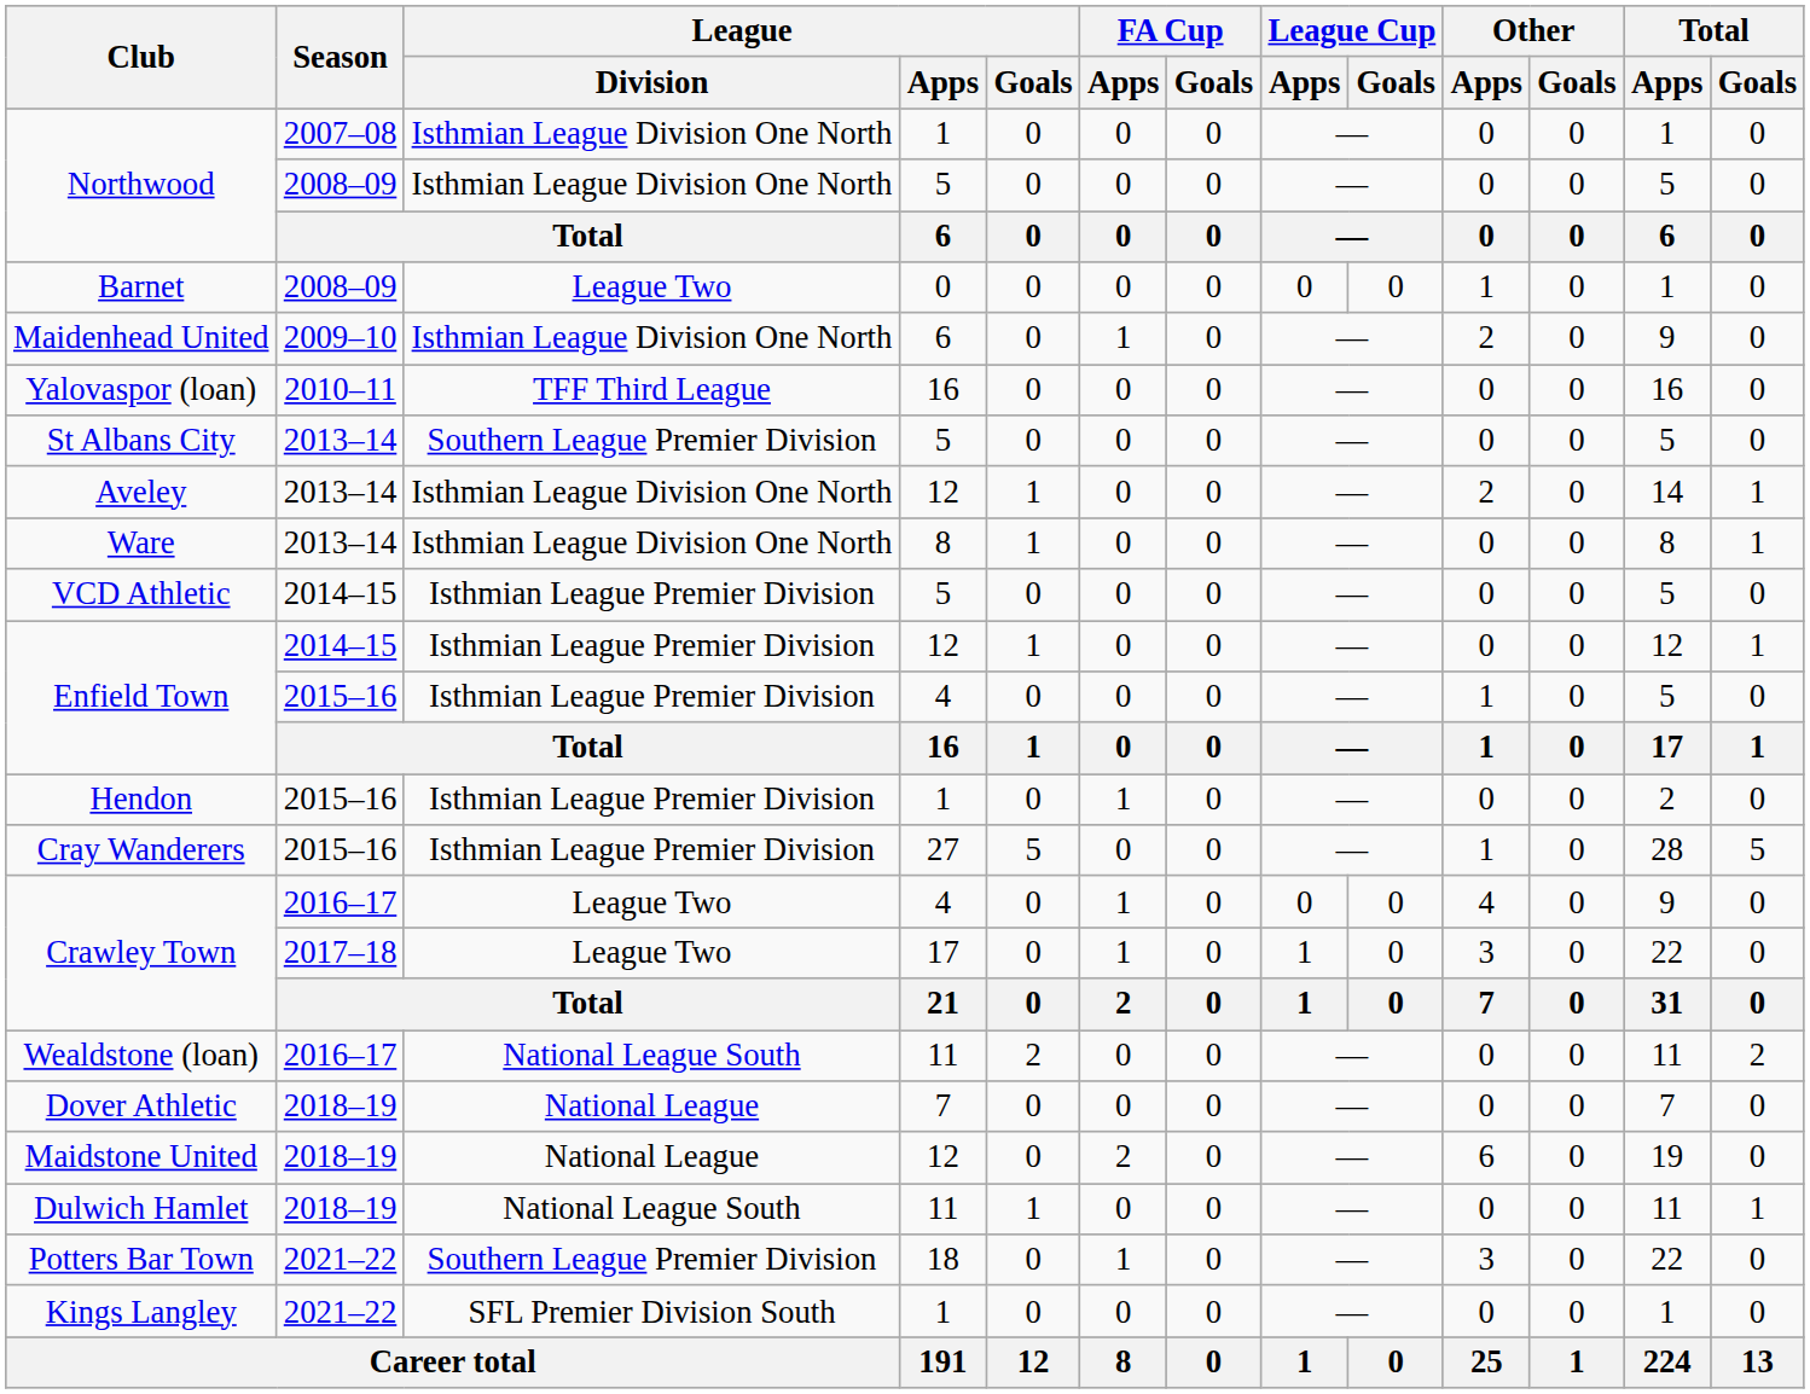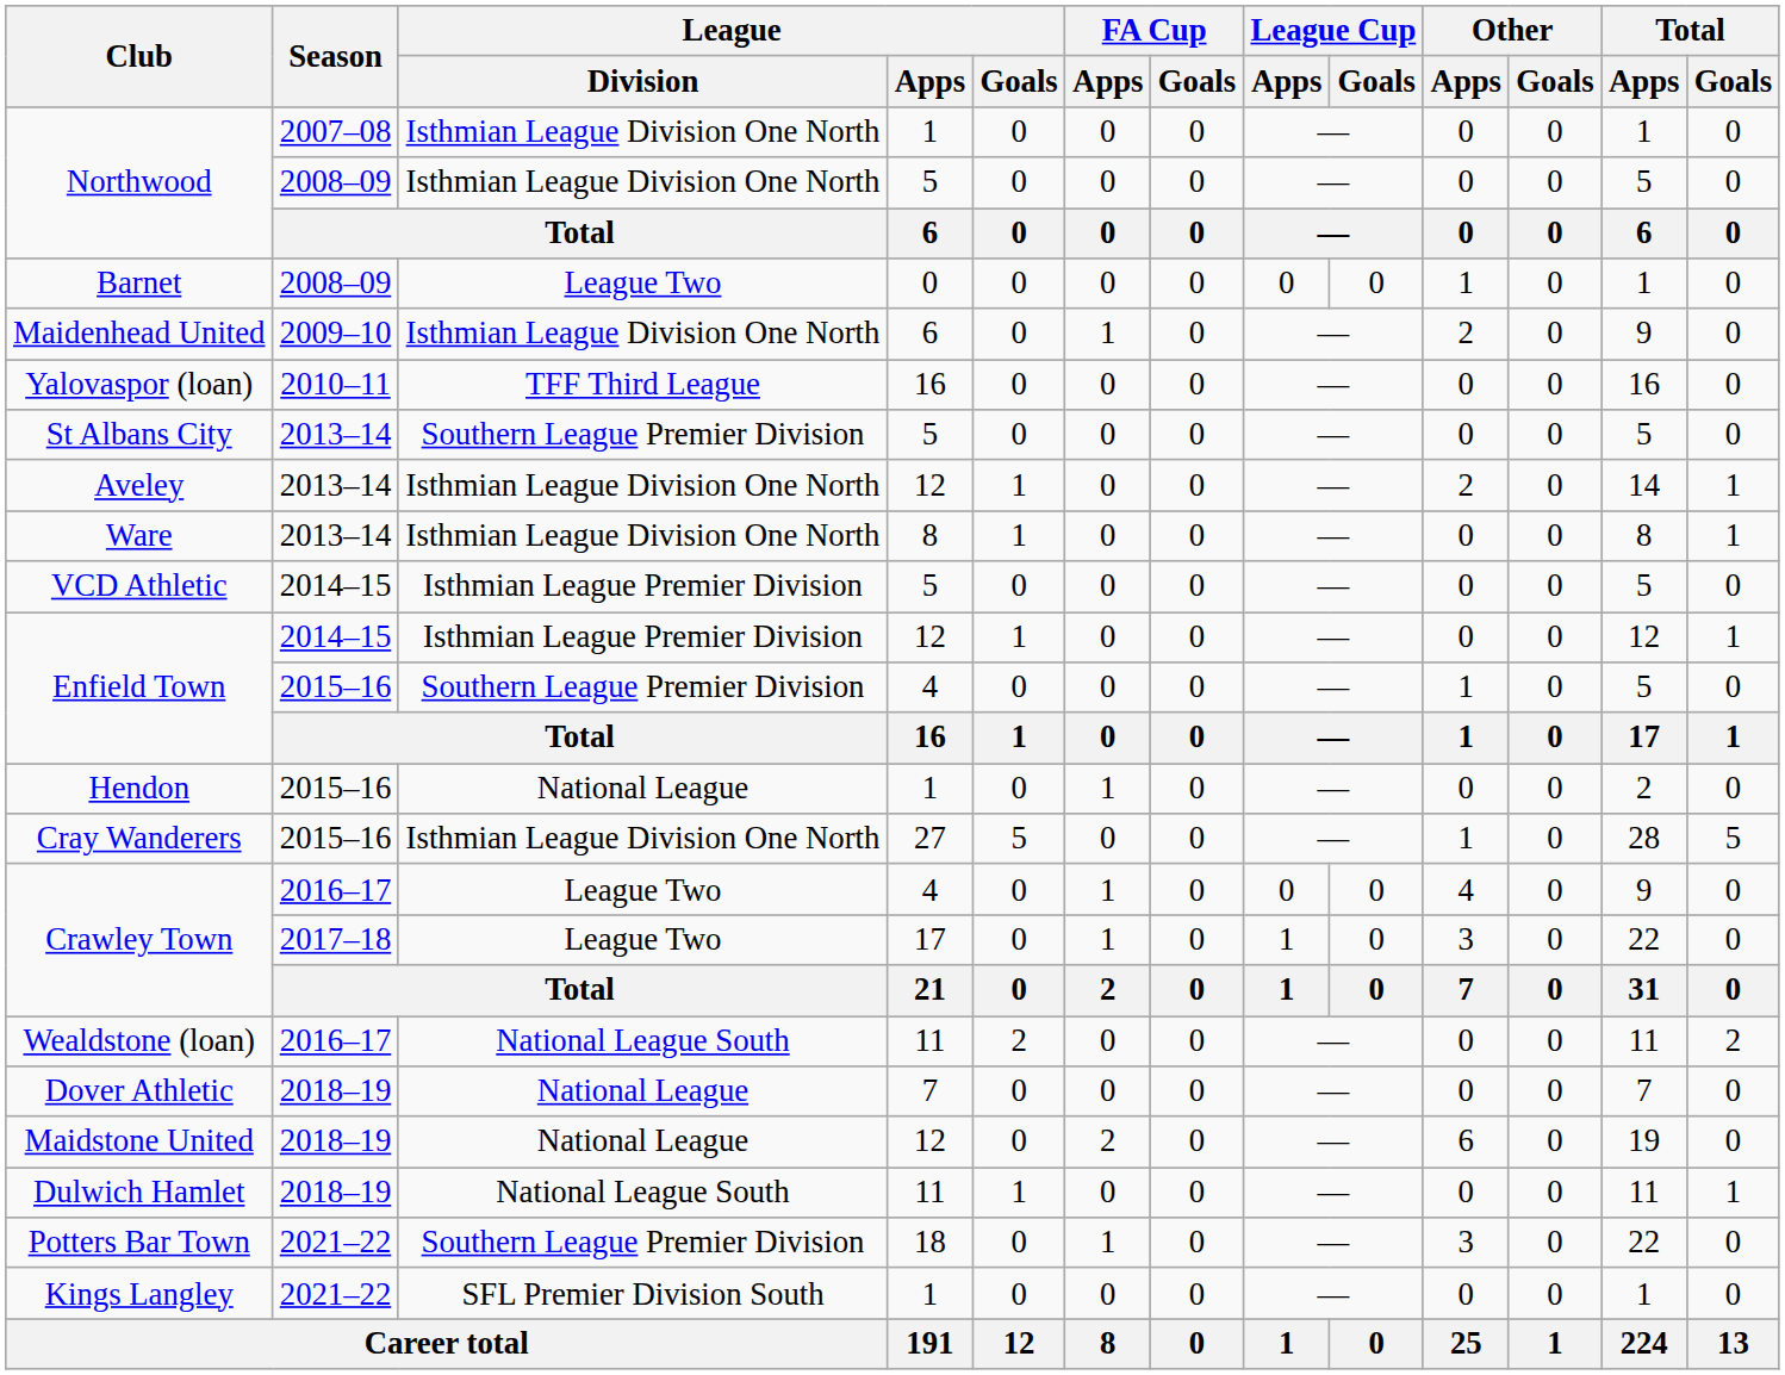 <table class="wikitable" style="text-align:center">
 <tr>
 <th rowspan="2">Club</th>
 <th rowspan="2">Season</th>
 <th colspan="3">League</th>
 <th colspan="2"><a href='#'>FA Cup</a></th>
 <th colspan="2"><a href='#'>League Cup</a></th>
 <th colspan="2">Other</th>
 <th colspan="2">Total</th>
 </tr>
 <tr>
 <th>Division</th>
 <th>Apps</th>
 <th>Goals</th>
 <th>Apps</th>
 <th>Goals</th>
 <th>Apps</th>
 <th>Goals</th>
 <th>Apps</th>
 <th>Goals</th>
 <th>Apps</th>
 <th>Goals</th>
 </tr>
 <tr>
 <td rowspan="3"><a href='#'>Northwood</a></td>
 <td><a href='#'>2007–08</a></td>
 <td><a href='#'>Isthmian League</a> Division One North</td>
 <td>1</td>
 <td>0</td>
 <td>0</td>
 <td>0</td>
 <td colspan="2">—</td>
 <td>0</td>
 <td>0</td>
 <td>1</td>
 <td>0</td>
 </tr>
 <tr>
 <td><a href='#'>2008–09</a></td>
 <td>Isthmian League Division One North</td>
 <td>5</td>
 <td>0</td>
 <td>0</td>
 <td>0</td>
 <td colspan="2">—</td>
 <td>0</td>
 <td>0</td>
 <td>5</td>
 <td>0</td>
 </tr>
 <tr>
 <th colspan="2">Total</th>
 <th>6</th>
 <th>0</th>
 <th>0</th>
 <th>0</th>
 <th colspan="2">—</th>
 <th>0</th>
 <th>0</th>
 <th>6</th>
 <th>0</th>
 </tr>
 <tr>
 <td><a href='#'>Barnet</a></td>
 <td><a href='#'>2008–09</a></td>
 <td><a href='#'>League Two</a></td>
 <td>0</td>
 <td>0</td>
 <td>0</td>
 <td>0</td>
 <td>0</td>
 <td>0</td>
 <td>1</td>
 <td>0</td>
 <td>1</td>
 <td>0</td>
 </tr>
 <tr>
 <td><a href='#'>Maidenhead United</a></td>
 <td><a href='#'>2009–10</a></td>
 <td><a href='#'>Isthmian League</a> Division One North</td>
 <td>6</td>
 <td>0</td>
 <td>1</td>
 <td>0</td>
 <td colspan="2">—</td>
 <td>2</td>
 <td>0</td>
 <td>9</td>
 <td>0</td>
 </tr>
 <tr>
 <td><a href='#'>Yalovaspor</a> (loan)</td>
 <td><a href='#'>2010–11</a></td>
 <td><a href='#'>TFF Third League</a></td>
 <td>16</td>
 <td>0</td>
 <td>0</td>
 <td>0</td>
 <td colspan="2">—</td>
 <td>0</td>
 <td>0</td>
 <td>16</td>
 <td>0</td>
 </tr>
 <tr>
 <td><a href='#'>St Albans City</a></td>
 <td><a href='#'>2013–14</a></td>
 <td><a href='#'>Southern League</a> Premier Division</td>
 <td>5</td>
 <td>0</td>
 <td>0</td>
 <td>0</td>
 <td colspan="2">—</td>
 <td>0</td>
 <td>0</td>
 <td>5</td>
 <td>0</td>
 </tr>
 <tr>
 <td><a href='#'>Aveley</a></td>
 <td>2013–14</td>
 <td>Isthmian League Division One North</td>
 <td>12</td>
 <td>1</td>
 <td>0</td>
 <td>0</td>
 <td colspan="2">—</td>
 <td>2</td>
 <td>0</td>
 <td>14</td>
 <td>1</td>
 </tr>
 <tr>
 <td><a href='#'>Ware</a></td>
 <td>2013–14</td>
 <td>Isthmian League Division One North</td>
 <td>8</td>
 <td>1</td>
 <td>0</td>
 <td>0</td>
 <td colspan="2">—</td>
 <td>0</td>
 <td>0</td>
 <td>8</td>
 <td>1</td>
 </tr>
 <tr>
 <td><a href='#'>VCD Athletic</a></td>
 <td>2014–15</td>
 <td>Isthmian League Premier Division</td>
 <td>5</td>
 <td>0</td>
 <td>0</td>
 <td>0</td>
 <td colspan="2">—</td>
 <td>0</td>
 <td>0</td>
 <td>5</td>
 <td>0</td>
 </tr>
 <tr>
 <td rowspan="3"><a href='#'>Enfield Town</a></td>
 <td><a href='#'>2014–15</a></td>
 <td>Isthmian League Premier Division</td>
 <td>12</td>
 <td>1</td>
 <td>0</td>
 <td>0</td>
 <td colspan="2">—</td>
 <td>0</td>
 <td>0</td>
 <td>12</td>
 <td>1</td>
 </tr>
 <tr>
 <td><a href='#'>2015–16</a></td>
-<td>Isthmian League Premier Division</td>
+<td><a href='#'>Southern League</a> Premier Division</td>
 <td>4</td>
 <td>0</td>
 <td>0</td>
 <td>0</td>
 <td colspan="2">—</td>
 <td>1</td>
 <td>0</td>
 <td>5</td>
 <td>0</td>
 </tr>
 <tr>
 <th colspan="2">Total</th>
 <th>16</th>
 <th>1</th>
 <th>0</th>
 <th>0</th>
 <th colspan="2">—</th>
 <th>1</th>
 <th>0</th>
 <th>17</th>
 <th>1</th>
 </tr>
 <tr>
 <td><a href='#'>Hendon</a></td>
 <td>2015–16</td>
-<td>Isthmian League Premier Division</td>
+<td>National League</td>
 <td>1</td>
 <td>0</td>
 <td>1</td>
 <td>0</td>
 <td colspan="2">—</td>
 <td>0</td>
 <td>0</td>
 <td>2</td>
 <td>0</td>
 </tr>
 <tr>
 <td><a href='#'>Cray Wanderers</a></td>
 <td>2015–16</td>
-<td>Isthmian League Premier Division</td>
+<td>Isthmian League Division One North</td>
 <td>27</td>
 <td>5</td>
 <td>0</td>
 <td>0</td>
 <td colspan="2">—</td>
 <td>1</td>
 <td>0</td>
 <td>28</td>
 <td>5</td>
 </tr>
 <tr>
 <td rowspan="3"><a href='#'>Crawley Town</a></td>
 <td><a href='#'>2016–17</a></td>
 <td>League Two</td>
 <td>4</td>
 <td>0</td>
 <td>1</td>
 <td>0</td>
 <td>0</td>
 <td>0</td>
 <td>4</td>
 <td>0</td>
 <td>9</td>
 <td>0</td>
 </tr>
 <tr>
 <td><a href='#'>2017–18</a></td>
 <td>League Two</td>
 <td>17</td>
 <td>0</td>
 <td>1</td>
 <td>0</td>
 <td>1</td>
 <td>0</td>
 <td>3</td>
 <td>0</td>
 <td>22</td>
 <td>0</td>
 </tr>
 <tr>
 <th colspan="2">Total</th>
 <th>21</th>
 <th>0</th>
 <th>2</th>
 <th>0</th>
 <th>1</th>
 <th>0</th>
 <th>7</th>
 <th>0</th>
 <th>31</th>
 <th>0</th>
 </tr>
 <tr>
 <td><a href='#'>Wealdstone</a> (loan)</td>
 <td><a href='#'>2016–17</a></td>
 <td><a href='#'>National League South</a></td>
 <td>11</td>
 <td>2</td>
 <td>0</td>
 <td>0</td>
 <td colspan="2">—</td>
 <td>0</td>
 <td>0</td>
 <td>11</td>
 <td>2</td>
 </tr>
 <tr>
 <td><a href='#'>Dover Athletic</a></td>
 <td><a href='#'>2018–19</a></td>
 <td><a href='#'>National League</a></td>
 <td>7</td>
 <td>0</td>
 <td>0</td>
 <td>0</td>
 <td colspan="2">—</td>
 <td>0</td>
 <td>0</td>
 <td>7</td>
 <td>0</td>
 </tr>
 <tr>
 <td><a href='#'>Maidstone United</a></td>
 <td><a href='#'>2018–19</a></td>
 <td>National League</td>
 <td>12</td>
 <td>0</td>
 <td>2</td>
 <td>0</td>
 <td colspan="2">—</td>
 <td>6</td>
 <td>0</td>
 <td>19</td>
 <td>0</td>
 </tr>
 <tr>
 <td><a href='#'>Dulwich Hamlet</a></td>
 <td><a href='#'>2018–19</a></td>
 <td>National League South</td>
 <td>11</td>
 <td>1</td>
 <td>0</td>
 <td>0</td>
 <td colspan="2">—</td>
 <td>0</td>
 <td>0</td>
 <td>11</td>
 <td>1</td>
 </tr>
 <tr>
 <td><a href='#'>Potters Bar Town</a></td>
 <td><a href='#'>2021–22</a></td>
 <td><a href='#'>Southern League</a> Premier Division</td>
 <td>18</td>
 <td>0</td>
 <td>1</td>
 <td>0</td>
 <td colspan="2">—</td>
 <td>3</td>
 <td>0</td>
 <td>22</td>
 <td>0</td>
 </tr>
 <tr>
 <td><a href='#'>Kings Langley</a></td>
 <td><a href='#'>2021–22</a></td>
 <td>SFL Premier Division South</td>
 <td>1</td>
 <td>0</td>
 <td>0</td>
 <td>0</td>
 <td colspan="2">—</td>
 <td>0</td>
 <td>0</td>
 <td>1</td>
 <td>0</td>
 </tr>
 <tr>
 <th colspan="3">Career total</th>
 <th>191</th>
 <th>12</th>
 <th>8</th>
 <th>0</th>
 <th>1</th>
 <th>0</th>
 <th>25</th>
 <th>1</th>
 <th>224</th>
 <th>13</th>
 </tr>
 </table>
